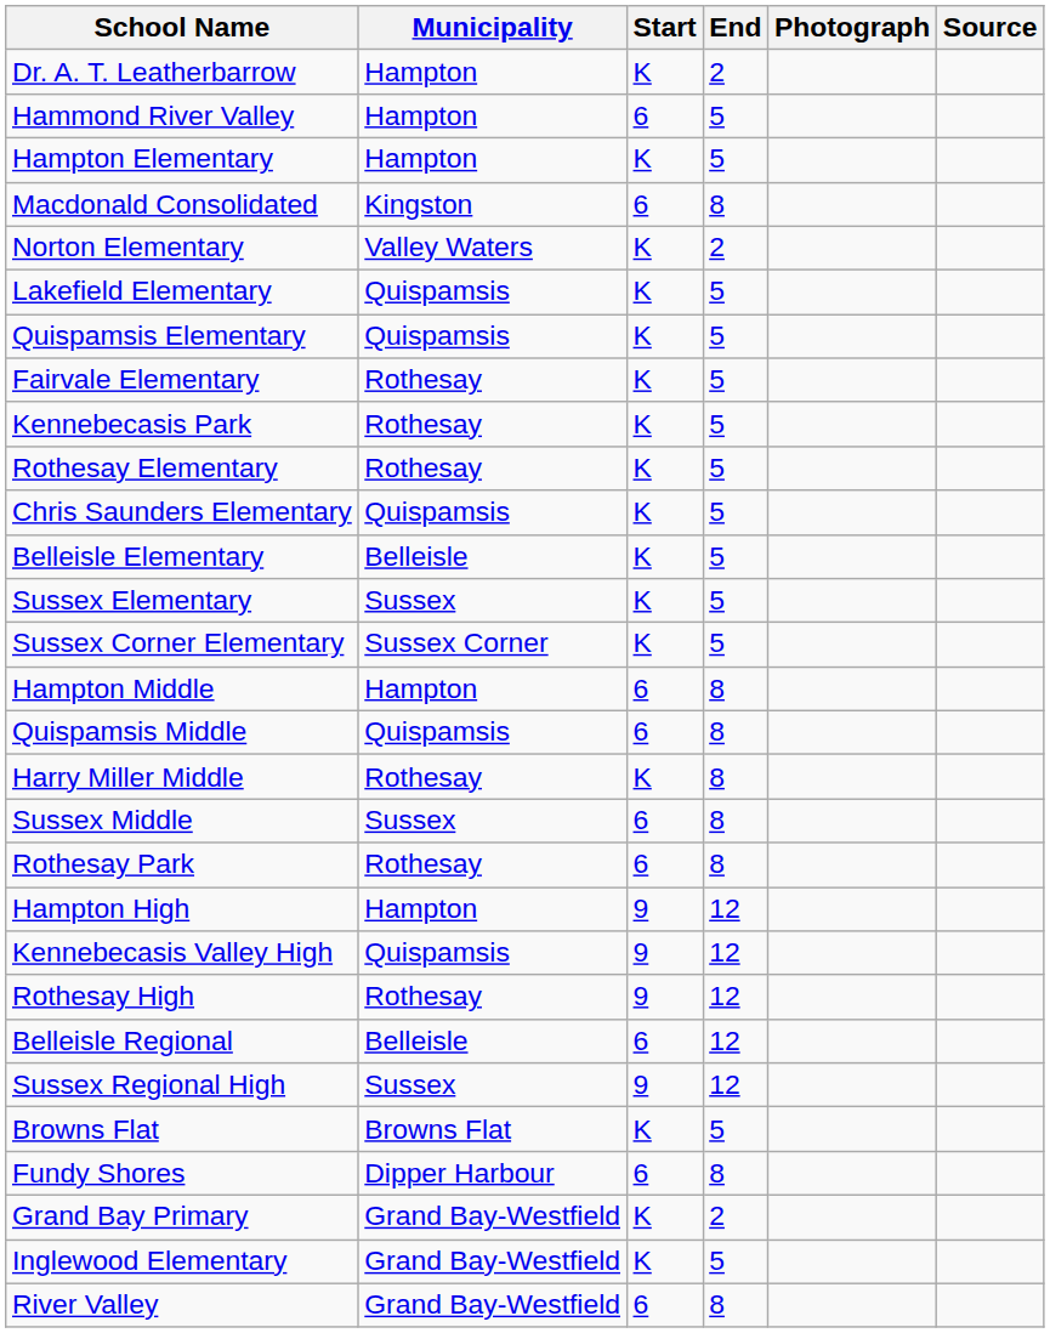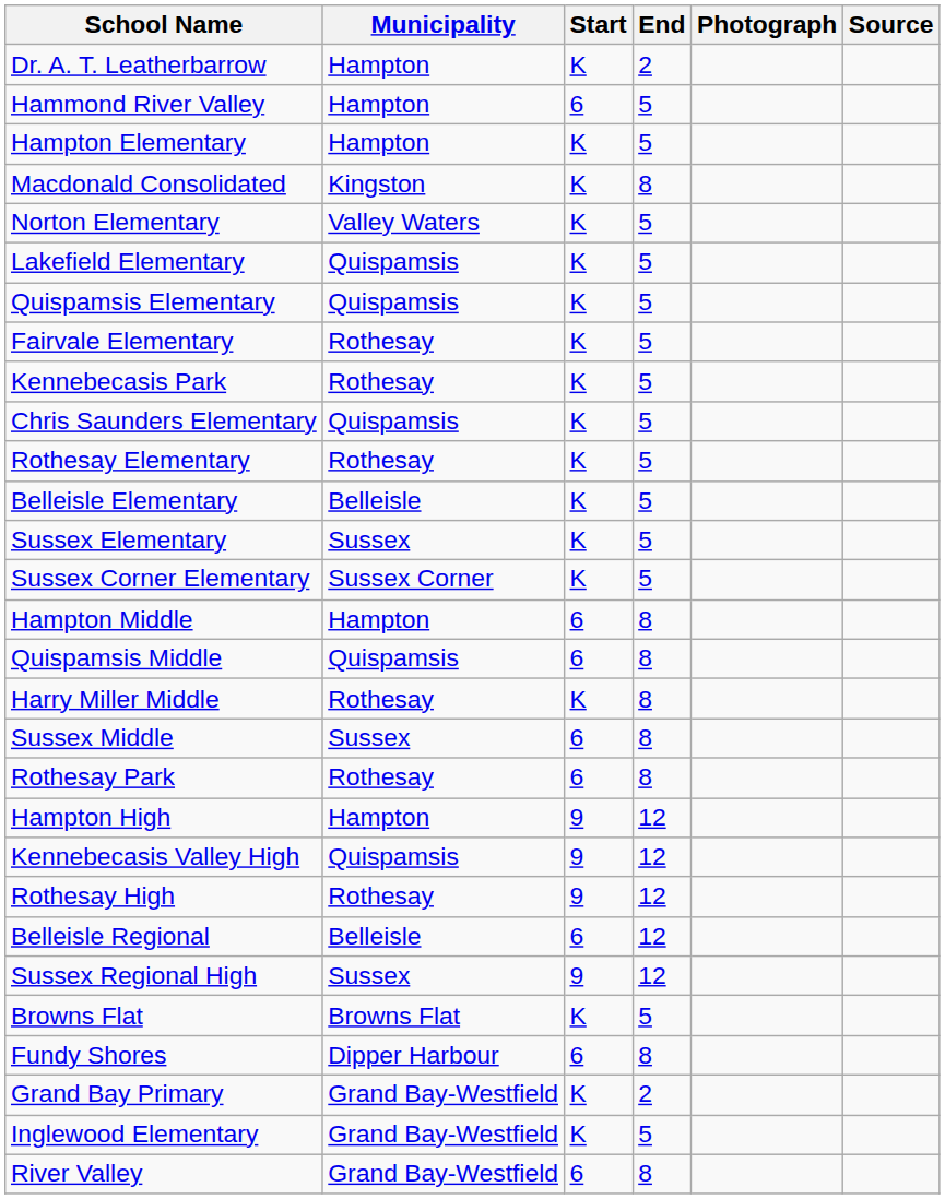 <table class="wikitable sortable">
 <tr>
 <th>School Name</th>
 <th><a href='#'>Municipality</a></th>
 <th>Start</th>
 <th>End</th>
 <th>Photograph</th>
 <th>Source</th>
 </tr>
 <tr>
 <td><a href='#'>Dr. A. T. Leatherbarrow</a></td>
 <td><a href='#'>Hampton</a></td>
 <td><a href='#'>K</a></td>
 <td><a href='#'>2</a></td>
 <td></td>
 <td></td>
 </tr>
 <tr>
 <td><a href='#'>Hammond River Valley</a></td>
 <td><a href='#'>Hampton</a></td>
 <td><a href='#'>6</a></td>
 <td><a href='#'>5</a></td>
 <td></td>
 <td></td>
 </tr>
 <tr>
 <td><a href='#'>Hampton Elementary</a></td>
 <td><a href='#'>Hampton</a></td>
 <td><a href='#'>K</a></td>
 <td><a href='#'>5</a></td>
 <td></td>
 <td></td>
 </tr>
 <tr>
 <td><a href='#'>Macdonald Consolidated</a></td>
 <td><a href='#'>Kingston</a></td>
-<td><a href='#'>6</a></td>
+<td><a href='#'>K</a></td>
 <td><a href='#'>8</a></td>
 <td></td>
 <td></td>
 </tr>
 <tr>
 <td><a href='#'>Norton Elementary</a></td>
 <td><a href='#'>Valley Waters</a></td>
 <td><a href='#'>K</a></td>
-<td><a href='#'>2</a></td>
+<td><a href='#'>5</a></td>
 <td></td>
 <td></td>
 </tr>
 <tr>
 <td><a href='#'>Lakefield Elementary</a></td>
 <td><a href='#'>Quispamsis</a></td>
 <td><a href='#'>K</a></td>
 <td><a href='#'>5</a></td>
 <td></td>
 <td></td>
 </tr>
 <tr>
 <td><a href='#'>Quispamsis Elementary</a></td>
 <td><a href='#'>Quispamsis</a></td>
 <td><a href='#'>K</a></td>
 <td><a href='#'>5</a></td>
 <td></td>
 <td></td>
 </tr>
 <tr>
 <td><a href='#'>Fairvale Elementary</a></td>
 <td><a href='#'>Rothesay</a></td>
 <td><a href='#'>K</a></td>
 <td><a href='#'>5</a></td>
 <td></td>
 <td></td>
 </tr>
 <tr>
 <td><a href='#'>Kennebecasis Park</a></td>
 <td><a href='#'>Rothesay</a></td>
 <td><a href='#'>K</a></td>
 <td><a href='#'>5</a></td>
 <td></td>
 <td></td>
 </tr>
 <tr>
-<td><a href='#'>Rothesay Elementary</a></td>
-<td><a href='#'>Rothesay</a></td>
+<td><a href='#'>Chris Saunders Elementary</a></td>
+<td><a href='#'>Quispamsis</a></td>
 <td><a href='#'>K</a></td>
 <td><a href='#'>5</a></td>
 <td></td>
 <td></td>
 </tr>
 <tr>
-<td><a href='#'>Chris Saunders Elementary</a></td>
-<td><a href='#'>Quispamsis</a></td>
+<td><a href='#'>Rothesay Elementary</a></td>
+<td><a href='#'>Rothesay</a></td>
 <td><a href='#'>K</a></td>
 <td><a href='#'>5</a></td>
 <td></td>
 <td></td>
 </tr>
 <tr>
 <td><a href='#'>Belleisle Elementary</a></td>
 <td><a href='#'>Belleisle</a></td>
 <td><a href='#'>K</a></td>
 <td><a href='#'>5</a></td>
 <td></td>
 <td></td>
 </tr>
 <tr>
 <td><a href='#'>Sussex Elementary</a></td>
 <td><a href='#'>Sussex</a></td>
 <td><a href='#'>K</a></td>
 <td><a href='#'>5</a></td>
 <td></td>
 <td></td>
 </tr>
 <tr>
 <td><a href='#'>Sussex Corner Elementary</a></td>
 <td><a href='#'>Sussex Corner</a></td>
 <td><a href='#'>K</a></td>
 <td><a href='#'>5</a></td>
 <td></td>
 <td></td>
 </tr>
 <tr>
 <td><a href='#'>Hampton Middle</a></td>
 <td><a href='#'>Hampton</a></td>
 <td><a href='#'>6</a></td>
 <td><a href='#'>8</a></td>
 <td></td>
 <td></td>
 </tr>
 <tr>
 <td><a href='#'>Quispamsis Middle</a></td>
 <td><a href='#'>Quispamsis</a></td>
 <td><a href='#'>6</a></td>
 <td><a href='#'>8</a></td>
 <td></td>
 <td></td>
 </tr>
 <tr>
 <td><a href='#'>Harry Miller Middle</a></td>
 <td><a href='#'>Rothesay</a></td>
 <td><a href='#'>K</a></td>
 <td><a href='#'>8</a></td>
 <td></td>
 <td></td>
 </tr>
 <tr>
 <td><a href='#'>Sussex Middle</a></td>
 <td><a href='#'>Sussex</a></td>
 <td><a href='#'>6</a></td>
 <td><a href='#'>8</a></td>
 <td></td>
 <td></td>
 </tr>
 <tr>
 <td><a href='#'>Rothesay Park</a></td>
 <td><a href='#'>Rothesay</a></td>
 <td><a href='#'>6</a></td>
 <td><a href='#'>8</a></td>
 <td></td>
 <td></td>
 </tr>
 <tr>
 <td><a href='#'>Hampton High</a></td>
 <td><a href='#'>Hampton</a></td>
 <td><a href='#'>9</a></td>
 <td><a href='#'>12</a></td>
 <td></td>
 <td></td>
 </tr>
 <tr>
 <td><a href='#'>Kennebecasis Valley High</a></td>
 <td><a href='#'>Quispamsis</a></td>
 <td><a href='#'>9</a></td>
 <td><a href='#'>12</a></td>
 <td></td>
 <td></td>
 </tr>
 <tr>
 <td><a href='#'>Rothesay High</a></td>
 <td><a href='#'>Rothesay</a></td>
 <td><a href='#'>9</a></td>
 <td><a href='#'>12</a></td>
 <td></td>
 <td></td>
 </tr>
 <tr>
 <td><a href='#'>Belleisle Regional</a></td>
 <td><a href='#'>Belleisle</a></td>
 <td><a href='#'>6</a></td>
 <td><a href='#'>12</a></td>
 <td></td>
 <td></td>
 </tr>
 <tr>
 <td><a href='#'>Sussex Regional High</a></td>
 <td><a href='#'>Sussex</a></td>
 <td><a href='#'>9</a></td>
 <td><a href='#'>12</a></td>
 <td></td>
 <td></td>
 </tr>
 <tr>
 <td><a href='#'>Browns Flat</a></td>
 <td><a href='#'>Browns Flat</a></td>
 <td><a href='#'>K</a></td>
 <td><a href='#'>5</a></td>
 <td></td>
 <td></td>
 </tr>
 <tr>
 <td><a href='#'>Fundy Shores</a></td>
 <td><a href='#'>Dipper Harbour</a></td>
 <td><a href='#'>6</a></td>
 <td><a href='#'>8</a></td>
 <td></td>
 <td></td>
 </tr>
 <tr>
 <td><a href='#'>Grand Bay Primary</a></td>
 <td><a href='#'>Grand Bay-Westfield</a></td>
 <td><a href='#'>K</a></td>
 <td><a href='#'>2</a></td>
 <td></td>
 <td></td>
 </tr>
 <tr>
 <td><a href='#'>Inglewood Elementary</a></td>
 <td><a href='#'>Grand Bay-Westfield</a></td>
 <td><a href='#'>K</a></td>
 <td><a href='#'>5</a></td>
 <td></td>
 <td></td>
 </tr>
 <tr>
 <td><a href='#'>River Valley</a></td>
 <td><a href='#'>Grand Bay-Westfield</a></td>
 <td><a href='#'>6</a></td>
 <td><a href='#'>8</a></td>
 <td></td>
 <td></td>
 </tr>
 </table>
